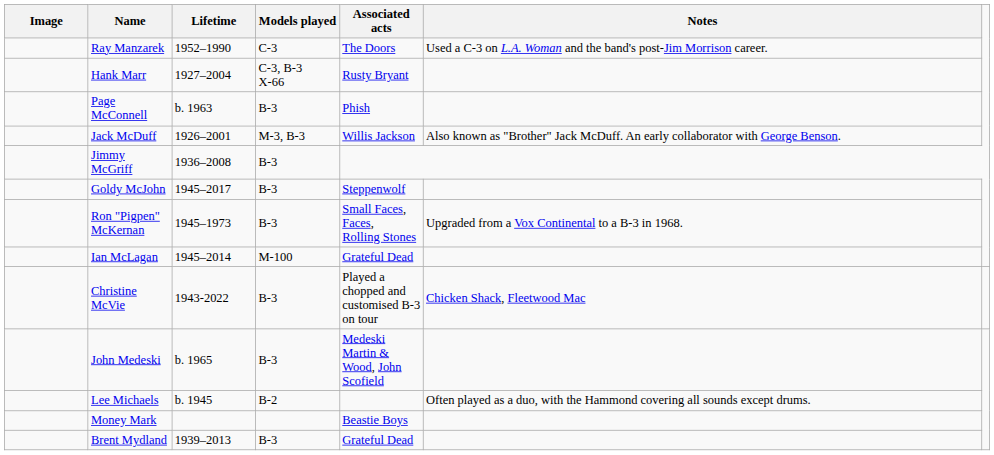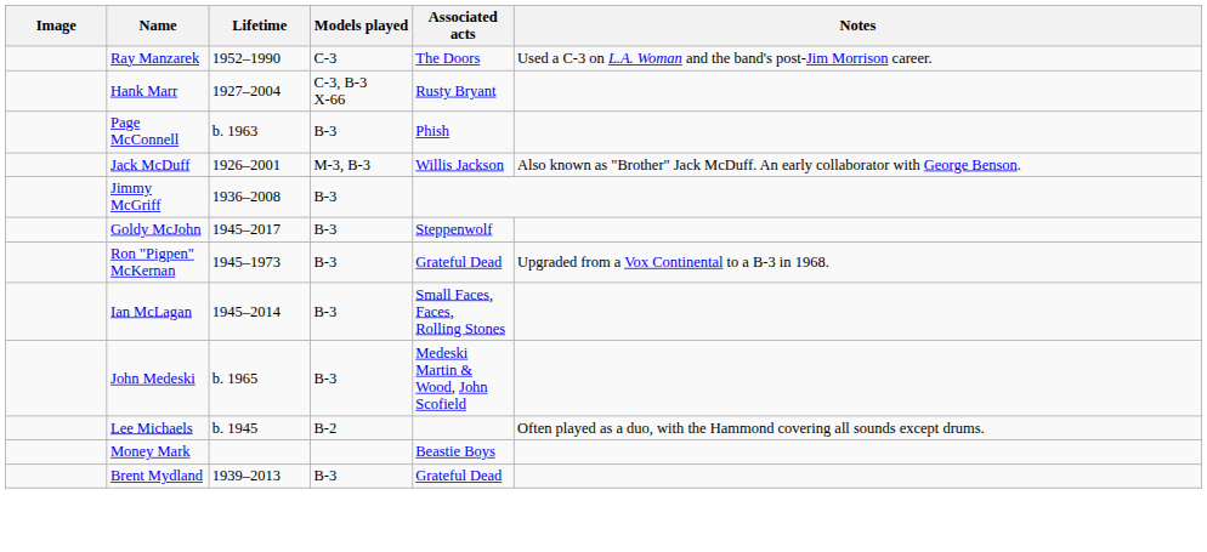 <table class="wikitable" style="width:100%">
 <tr>
 <th style="width:100px;">Image</th>
 <th style="width:100px;">Name</th>
 <th style="width:100px;">Lifetime</th>
 <th style="width:100px;">Models played</th>
 <th style="width:100px;">Associated acts</th>
 <th style="width:*;">Notes</th>
 </tr>
 <tr>
 <td></td>
 <td><a href='#'>Ray Manzarek</a></td>
 <td>1952–1990</td>
 <td>C-3</td>
 <td><a href='#'>The Doors</a></td>
 <td>Used a C-3 on <em><a href='#'>L.A. Woman</a></em> and the band's post-<a href='#'>Jim Morrison</a> career.</td>
 </tr>
 <tr>
 <td></td>
 <td><a href='#'>Hank Marr</a></td>
 <td>1927–2004</td>
 <td>C-3, B-3<br>X-66</td>
 <td><a href='#'>Rusty Bryant</a></td>
 <td></td>
 </tr>
 <tr>
 <td></td>
 <td><a href='#'>Page McConnell</a></td>
 <td>b. 1963</td>
 <td>B-3</td>
 <td><a href='#'>Phish</a></td>
 <td></td>
 </tr>
 <tr>
 <td></td>
 <td><a href='#'>Jack McDuff</a></td>
 <td>1926–2001</td>
 <td>M-3, B-3</td>
 <td><a href='#'>Willis Jackson</a></td>
 <td>Also known as "Brother" Jack McDuff. An early collaborator with <a href='#'>George Benson</a>.</td>
 </tr>
 <tr>
 <td></td>
 <td><a href='#'>Jimmy McGriff</a></td>
 <td>1936–2008</td>
 <td>B-3</td>
 </tr>
 <tr>
 <td></td>
 <td><a href='#'>Goldy McJohn</a></td>
 <td>1945–2017</td>
 <td>B-3</td>
 <td><a href='#'>Steppenwolf</a></td>
 <td></td>
 </tr>
 <tr>
 <td></td>
 <td><a href='#'>Ron "Pigpen" McKernan</a></td>
 <td>1945–1973</td>
 <td>B-3</td>
-<td><a href='#'>Small Faces</a>, <br><a href='#'>Faces</a>, <br><a href='#'>Rolling Stones</a></td>
+<td><a href='#'>Grateful Dead</a></td>
 <td>Upgraded from a <a href='#'>Vox Continental</a> to a B-3 in 1968.</td>
 </tr>
 <tr>
 <td></td>
 <td><a href='#'>Ian McLagan</a></td>
 <td>1945–2014</td>
-<td>M-100</td>
-<td><a href='#'>Grateful Dead</a></td>
-<td></td>
-</tr>
-<tr>
-<td></td>
-<td><a href='#'>Christine McVie</a></td>
-<td>1943-2022</td>
 <td>B-3</td>
-<td>Played a chopped and customised B-3 on tour</td>
-<td><a href='#'>Chicken Shack</a>, <a href='#'>Fleetwood Mac</a></td>
+<td><a href='#'>Small Faces</a>, <br><a href='#'>Faces</a>, <br><a href='#'>Rolling Stones</a></td>
 <td></td>
 </tr>
 <tr>
 <td></td>
 <td><a href='#'>John Medeski</a></td>
 <td>b. 1965</td>
 <td>B-3</td>
 <td><a href='#'>Medeski Martin & Wood</a>, <a href='#'>John Scofield</a></td>
 <td></td>
 </tr>
 <tr>
 <td></td>
 <td><a href='#'>Lee Michaels</a></td>
 <td>b. 1945</td>
 <td>B-2</td>
 <td></td>
 <td>Often played as a duo, with the Hammond covering all sounds except drums.</td>
 </tr>
 <tr>
 <td></td>
 <td><a href='#'>Money Mark</a></td>
 <td></td>
 <td></td>
 <td><a href='#'>Beastie Boys</a></td>
 <td></td>
 </tr>
 <tr>
 <td></td>
 <td><a href='#'>Brent Mydland</a></td>
 <td>1939–2013</td>
 <td>B-3</td>
 <td><a href='#'>Grateful Dead</a></td>
 <td></td>
 </tr>
 </table>
